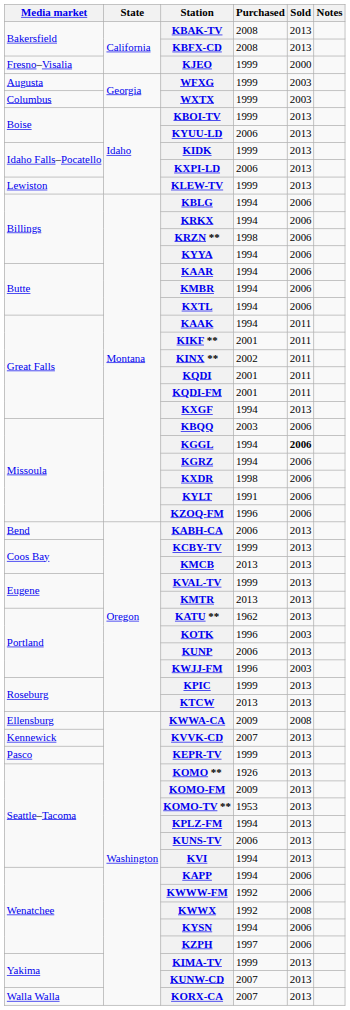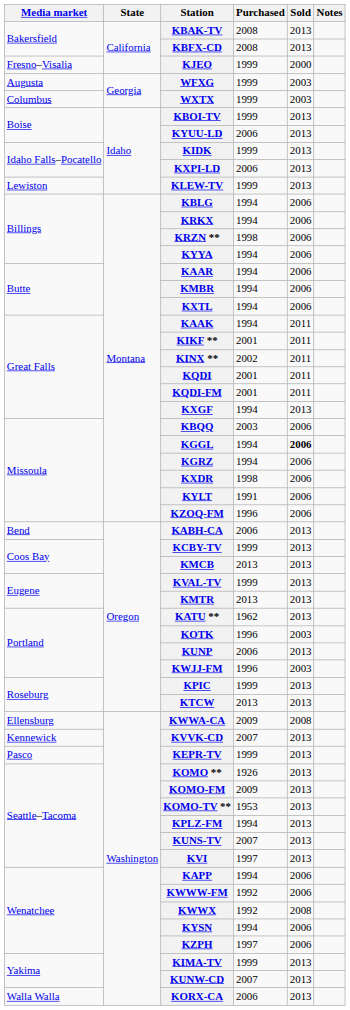 <table class="wikitable sortable">
 <tr>
 <th scope="col"><a href='#'>Media market</a></th>
 <th scope="col">State</th>
 <th scope="col">Station</th>
 <th scope="col">Purchased</th>
 <th scope="col">Sold</th>
 <th scope="col" class="unsortable">Notes</th>
 </tr>
 <tr>
 <td rowspan="2"><a href='#'>Bakersfield</a></td>
 <td rowspan="3"><a href='#'>California</a></td>
 <th><a href='#'>KBAK-TV</a></th>
 <td>2008</td>
 <td>2013</td>
 <td></td>
 </tr>
 <tr>
 <th><a href='#'>KBFX-CD</a></th>
 <td>2008</td>
 <td>2013</td>
 <td></td>
 </tr>
 <tr>
 <td><a href='#'>Fresno</a>–<a href='#'>Visalia</a></td>
 <th><a href='#'>KJEO</a></th>
 <td>1999</td>
 <td>2000</td>
 <td></td>
 </tr>
 <tr>
 <td><a href='#'>Augusta</a></td>
 <td rowspan="2"><a href='#'>Georgia</a></td>
 <th><a href='#'>WFXG</a></th>
 <td>1999</td>
 <td>2003</td>
 <td></td>
 </tr>
 <tr>
 <td><a href='#'>Columbus</a></td>
 <th><a href='#'>WXTX</a></th>
 <td>1999</td>
 <td>2003</td>
 <td></td>
 </tr>
 <tr>
 <td rowspan="2"><a href='#'>Boise</a></td>
 <td rowspan="5"><a href='#'>Idaho</a></td>
 <th><a href='#'>KBOI-TV</a></th>
 <td>1999</td>
 <td>2013</td>
 <td></td>
 </tr>
 <tr>
 <th><a href='#'>KYUU-LD</a></th>
 <td>2006</td>
 <td>2013</td>
 <td></td>
 </tr>
 <tr>
 <td rowspan="2"><a href='#'>Idaho Falls</a>–<a href='#'>Pocatello</a></td>
 <th><a href='#'>KIDK</a></th>
 <td>1999</td>
 <td>2013</td>
 <td></td>
 </tr>
 <tr>
 <th><a href='#'>KXPI-LD</a></th>
 <td>2006</td>
 <td>2013</td>
 <td></td>
 </tr>
 <tr>
 <td><a href='#'>Lewiston</a></td>
 <th><a href='#'>KLEW-TV</a></th>
 <td>1999</td>
 <td>2013</td>
 <td></td>
 </tr>
 <tr>
 <td rowspan="4"><a href='#'>Billings</a></td>
 <td rowspan="19"><a href='#'>Montana</a></td>
 <th><a href='#'>KBLG</a></th>
 <td>1994</td>
 <td>2006</td>
 <td></td>
 </tr>
 <tr>
 <th><a href='#'>KRKX</a></th>
 <td>1994</td>
 <td>2006</td>
 <td></td>
 </tr>
 <tr>
 <th><a href='#'>KRZN</a> **</th>
 <td>1998</td>
 <td>2006</td>
 <td></td>
 </tr>
 <tr>
 <th><a href='#'>KYYA</a></th>
 <td>1994</td>
 <td>2006</td>
 <td></td>
 </tr>
 <tr>
 <td rowspan="3"><a href='#'>Butte</a></td>
 <th><a href='#'>KAAR</a></th>
 <td>1994</td>
 <td>2006</td>
 <td></td>
 </tr>
 <tr>
 <th><a href='#'>KMBR</a></th>
 <td>1994</td>
 <td>2006</td>
 <td></td>
 </tr>
 <tr>
 <th><a href='#'>KXTL</a></th>
 <td>1994</td>
 <td>2006</td>
 <td></td>
 </tr>
 <tr>
 <td rowspan="6"><a href='#'>Great Falls</a></td>
 <th><a href='#'>KAAK</a></th>
 <td>1994</td>
 <td>2011</td>
 <td></td>
 </tr>
 <tr>
 <th><a href='#'>KIKF</a> **</th>
 <td>2001</td>
 <td>2011</td>
 <td></td>
 </tr>
 <tr>
 <th><a href='#'>KINX</a> **</th>
 <td>2002</td>
 <td>2011</td>
 <td></td>
 </tr>
 <tr>
 <th><a href='#'>KQDI</a></th>
 <td>2001</td>
 <td>2011</td>
 <td></td>
 </tr>
 <tr>
 <th><a href='#'>KQDI-FM</a></th>
 <td>2001</td>
 <td>2011</td>
 <td></td>
 </tr>
 <tr>
 <th><a href='#'>KXGF</a></th>
 <td>1994</td>
 <td>2013</td>
 <td></td>
 </tr>
 <tr>
 <td rowspan="6"><a href='#'>Missoula</a></td>
 <th><a href='#'>KBQQ</a></th>
 <td>2003</td>
 <td>2006</td>
 <td></td>
 </tr>
 <tr>
 <th><a href='#'>KGGL</a></th>
 <td>1994</td>
 <td><strong>2006</strong></td>
 <td></td>
 </tr>
 <tr>
 <th><a href='#'>KGRZ</a></th>
 <td>1994</td>
 <td>2006</td>
 <td></td>
 </tr>
 <tr>
 <th><a href='#'>KXDR</a></th>
 <td>1998</td>
 <td>2006</td>
 <td></td>
 </tr>
 <tr>
 <th><a href='#'>KYLT</a></th>
 <td>1991</td>
 <td>2006</td>
 <td></td>
 </tr>
 <tr>
 <th><a href='#'>KZOQ-FM</a></th>
 <td>1996</td>
 <td>2006</td>
 <td></td>
 </tr>
 <tr>
 <td><a href='#'>Bend</a></td>
 <td rowspan="11"><a href='#'>Oregon</a></td>
 <th><a href='#'>KABH-CA</a></th>
 <td>2006</td>
 <td>2013</td>
 <td></td>
 </tr>
 <tr>
 <td rowspan="2"><a href='#'>Coos Bay</a></td>
 <th><a href='#'>KCBY-TV</a></th>
 <td>1999</td>
 <td>2013</td>
 <td></td>
 </tr>
 <tr>
 <th><a href='#'>KMCB</a></th>
 <td>2013</td>
 <td>2013</td>
 <td></td>
 </tr>
 <tr>
 <td rowspan="2"><a href='#'>Eugene</a></td>
 <th><a href='#'>KVAL-TV</a></th>
 <td>1999</td>
 <td>2013</td>
 <td></td>
 </tr>
 <tr>
 <th><a href='#'>KMTR</a></th>
 <td>2013</td>
 <td>2013</td>
 <td></td>
 </tr>
 <tr>
 <td rowspan="4"><a href='#'>Portland</a></td>
 <th><a href='#'>KATU</a> **</th>
 <td>1962</td>
 <td>2013</td>
 <td></td>
 </tr>
 <tr>
 <th><a href='#'>KOTK</a></th>
 <td>1996</td>
 <td>2003</td>
 <td></td>
 </tr>
 <tr>
 <th><a href='#'>KUNP</a></th>
 <td>2006</td>
 <td>2013</td>
 <td></td>
 </tr>
 <tr>
 <th><a href='#'>KWJJ-FM</a></th>
 <td>1996</td>
 <td>2003</td>
 <td></td>
 </tr>
 <tr>
 <td rowspan="2"><a href='#'>Roseburg</a></td>
 <th><a href='#'>KPIC</a></th>
 <td>1999</td>
 <td>2013</td>
 <td></td>
 </tr>
 <tr>
 <th><a href='#'>KTCW</a></th>
 <td>2013</td>
 <td>2013</td>
 <td></td>
 </tr>
 <tr>
 <td><a href='#'>Ellensburg</a></td>
 <td rowspan="17"><a href='#'>Washington</a></td>
 <th><a href='#'>KWWA-CA</a></th>
 <td>2009</td>
 <td>2008</td>
 <td></td>
 </tr>
 <tr>
 <td><a href='#'>Kennewick</a></td>
 <th><a href='#'>KVVK-CD</a></th>
 <td>2007</td>
 <td>2013</td>
 <td></td>
 </tr>
 <tr>
 <td><a href='#'>Pasco</a></td>
 <th><a href='#'>KEPR-TV</a></th>
 <td>1999</td>
 <td>2013</td>
 <td></td>
 </tr>
 <tr>
 <td rowspan="6"><a href='#'>Seattle</a>–<a href='#'>Tacoma</a></td>
 <th><a href='#'>KOMO</a> **</th>
 <td>1926</td>
 <td>2013</td>
 <td></td>
 </tr>
 <tr>
 <th><a href='#'>KOMO-FM</a></th>
 <td>2009</td>
 <td>2013</td>
 <td></td>
 </tr>
 <tr>
 <th><a href='#'>KOMO-TV</a> **</th>
 <td>1953</td>
 <td>2013</td>
 <td></td>
 </tr>
 <tr>
 <th><a href='#'>KPLZ-FM</a></th>
 <td>1994</td>
 <td>2013</td>
 <td></td>
 </tr>
 <tr>
 <th><a href='#'>KUNS-TV</a></th>
-<td>2006</td>
+<td>2007</td>
 <td>2013</td>
 <td></td>
 </tr>
 <tr>
 <th><a href='#'>KVI</a></th>
-<td>1994</td>
+<td>1997</td>
 <td>2013</td>
 <td></td>
 </tr>
 <tr>
 <td rowspan="5"><a href='#'>Wenatchee</a></td>
 <th><a href='#'>KAPP</a></th>
 <td>1994</td>
 <td>2006</td>
 <td></td>
 </tr>
 <tr>
 <th><a href='#'>KWWW-FM</a></th>
 <td>1992</td>
 <td>2006</td>
 <td></td>
 </tr>
 <tr>
 <th><a href='#'>KWWX</a></th>
 <td>1992</td>
 <td>2008</td>
 <td></td>
 </tr>
 <tr>
 <th><a href='#'>KYSN</a></th>
 <td>1994</td>
 <td>2006</td>
 <td></td>
 </tr>
 <tr>
 <th><a href='#'>KZPH</a></th>
 <td>1997</td>
 <td>2006</td>
 <td></td>
 </tr>
 <tr>
 <td rowspan="2"><a href='#'>Yakima</a></td>
 <th><a href='#'>KIMA-TV</a></th>
 <td>1999</td>
 <td>2013</td>
 <td></td>
 </tr>
 <tr>
 <th><a href='#'>KUNW-CD</a></th>
 <td>2007</td>
 <td>2013</td>
 <td></td>
 </tr>
 <tr>
 <td><a href='#'>Walla Walla</a></td>
 <th><a href='#'>KORX-CA</a></th>
-<td>2007</td>
+<td>2006</td>
 <td>2013</td>
 <td></td>
 </tr>
 </table>
